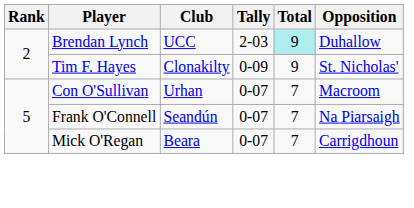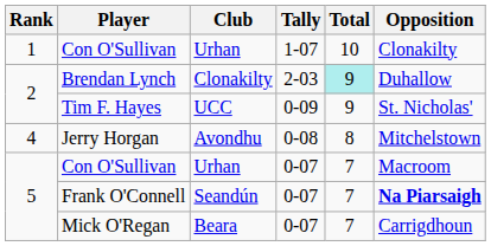 <table class="wikitable">
 <tr>
 <th>Rank</th>
 <th>Player</th>
 <th>Club</th>
 <th>Tally</th>
 <th>Total</th>
 <th>Opposition</th>
 </tr>
 <tr>
+<td rowspan="1" style="text-align:center;">1</td>
+<td><a href='#'>Con O'Sullivan</a></td>
+<td><a href='#'>Urhan</a></td>
+<td align=center>1-07</td>
+<td align=center>10</td>
+<td><a href='#'>Clonakilty</a></td>
+</tr>
+<tr>
 <td rowspan="2" style="text-align:center;">2</td>
 <td><a href='#'>Brendan Lynch</a></td>
-<td><a href='#'>UCC</a></td>
+<td><a href='#'>Clonakilty</a></td>
 <td align=center>2-03</td>
 <td align=center style="background: paleturquoise;">9</td>
 <td><a href='#'>Duhallow</a></td>
 </tr>
 <tr>
 <td><a href='#'>Tim F. Hayes</a></td>
-<td><a href='#'>Clonakilty</a></td>
+<td><a href='#'>UCC</a></td>
 <td align=center>0-09</td>
 <td align=center>9</td>
 <td><a href='#'>St. Nicholas'</a></td>
+</tr>
+<tr>
+<td rowspan="1" style="text-align:center;">4</td>
+<td>Jerry Horgan</td>
+<td><a href='#'>Avondhu</a></td>
+<td align=center>0-08</td>
+<td align=center>8</td>
+<td><a href='#'>Mitchelstown</a></td>
 </tr>
 <tr>
 <td rowspan="3" style="text-align:center;">5</td>
 <td><a href='#'>Con O'Sullivan</a></td>
 <td><a href='#'>Urhan</a></td>
 <td align=center>0-07</td>
 <td align=center>7</td>
 <td><a href='#'>Macroom</a></td>
 </tr>
 <tr>
 <td>Frank O'Connell</td>
 <td><a href='#'>Seandún</a></td>
 <td align=center>0-07</td>
 <td align=center>7</td>
-<td><a href='#'>Na Piarsaigh</a></td>
+<td><strong><a href='#'>Na Piarsaigh</a></strong></td>
 </tr>
 <tr>
 <td>Mick O'Regan</td>
 <td><a href='#'>Beara</a></td>
 <td align=center>0-07</td>
 <td align=center>7</td>
 <td><a href='#'>Carrigdhoun</a></td>
 </tr>
 </table>
